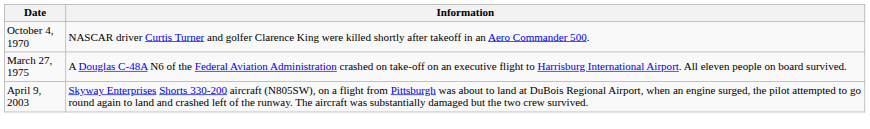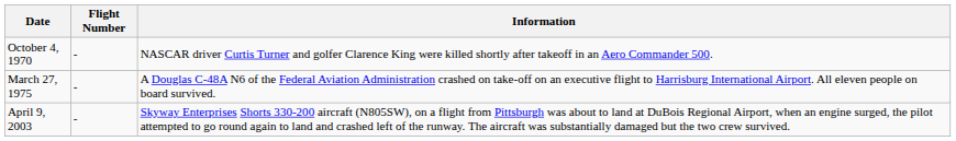 <table class="wikitable">
 <tr>
 <th>Date</th>
+<th>Flight Number</th>
 <th>Information</th>
 </tr>
 <tr>
 <td>October 4, 1970</td>
+<td>-</td>
 <td>NASCAR driver <a href='#'>Curtis Turner</a> and golfer Clarence King were killed shortly after takeoff in an <a href='#'>Aero Commander 500</a>.</td>
 </tr>
 <tr>
 <td>March 27, 1975</td>
+<td>-</td>
 <td>A <a href='#'>Douglas C-48A</a> N6 of the <a href='#'>Federal Aviation Administration</a> crashed on take-off on an executive flight to <a href='#'>Harrisburg International Airport</a>. All eleven people on board survived.</td>
 </tr>
 <tr>
 <td>April 9, 2003</td>
+<td>-</td>
 <td><a href='#'>Skyway Enterprises</a> <a href='#'>Shorts 330-200</a> aircraft (N805SW), on a flight from <a href='#'>Pittsburgh</a> was about to land at DuBois Regional Airport, when an engine surged, the pilot attempted to go round again to land and crashed left of the runway. The aircraft was substantially damaged but the two crew survived.</td>
 </tr>
 </table>
